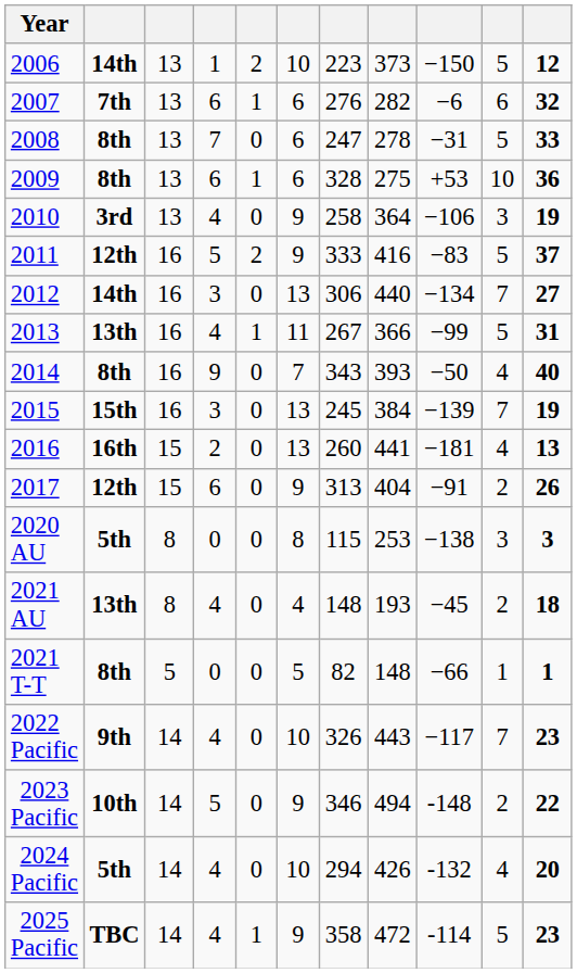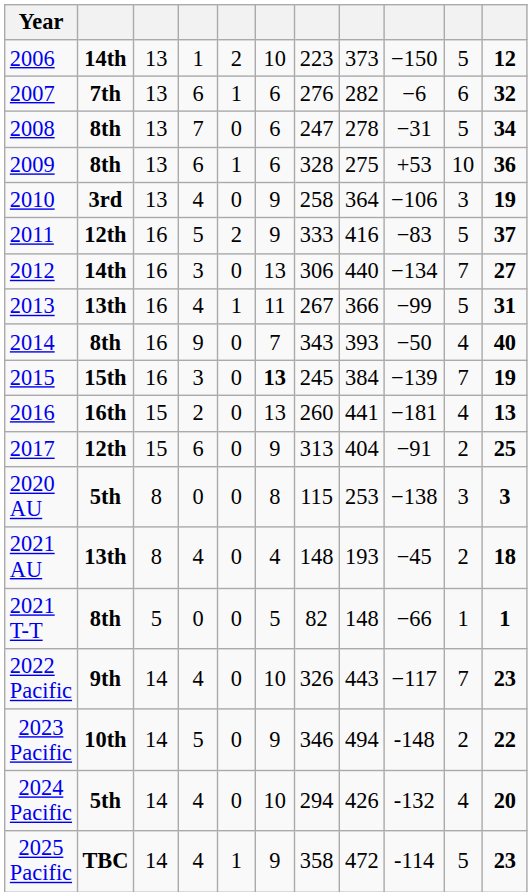 <table class="wikitable" style="text-align:center;">
 <tr>
 <th style="width:35px;">Year</th>
 <th style="width:30px;"></th>
 <th style="width:25px;"></th>
 <th style="width:20px;"></th>
 <th style="width:20px;"></th>
 <th style="width:20px;"></th>
 <th style="width:25px;"></th>
 <th style="width:25px;"></th>
 <th style="width:35px;"></th>
 <th style="width:20px;"></th>
 <th style="width:25px;"><br></th>
 </tr>
 <tr>
 <td align = left><a href='#'>2006</a></td>
 <td><strong>14th</strong></td>
 <td>13</td>
 <td>1</td>
 <td>2</td>
 <td>10</td>
 <td>223</td>
 <td>373</td>
 <td>−150</td>
 <td>5</td>
 <td><strong>12</strong></td>
 </tr>
 <tr>
 <td align = left><a href='#'>2007</a></td>
 <td><strong>7th</strong></td>
 <td>13</td>
 <td>6</td>
 <td>1</td>
 <td>6</td>
 <td>276</td>
 <td>282</td>
 <td>−6</td>
 <td>6</td>
 <td><strong>32</strong></td>
 </tr>
 <tr>
 <td align = left><a href='#'>2008</a></td>
 <td><strong>8th</strong></td>
 <td>13</td>
 <td>7</td>
 <td>0</td>
 <td>6</td>
 <td>247</td>
 <td>278</td>
 <td>−31</td>
 <td>5</td>
-<td><strong>33</strong></td>
+<td><strong>34</strong></td>
 </tr>
 <tr>
 <td align = left><a href='#'>2009</a></td>
 <td><strong>8th</strong></td>
 <td>13</td>
 <td>6</td>
 <td>1</td>
 <td>6</td>
 <td>328</td>
 <td>275</td>
 <td>+53</td>
 <td>10</td>
 <td><strong>36</strong></td>
 </tr>
 <tr>
 <td align = left><a href='#'>2010</a></td>
 <td><strong>3rd</strong></td>
 <td>13</td>
 <td>4</td>
 <td>0</td>
 <td>9</td>
 <td>258</td>
 <td>364</td>
 <td>−106</td>
 <td>3</td>
 <td><strong>19</strong></td>
 </tr>
 <tr>
 <td align = left><a href='#'>2011</a></td>
 <td><strong>12th</strong></td>
 <td>16</td>
 <td>5</td>
 <td>2</td>
 <td>9</td>
 <td>333</td>
 <td>416</td>
 <td>−83</td>
 <td>5</td>
 <td><strong>37</strong></td>
 </tr>
 <tr>
 <td align = left><a href='#'>2012</a></td>
 <td><strong>14th</strong></td>
 <td>16</td>
 <td>3</td>
 <td>0</td>
 <td>13</td>
 <td>306</td>
 <td>440</td>
 <td>−134</td>
 <td>7</td>
 <td><strong>27</strong></td>
 </tr>
 <tr>
 <td align = left><a href='#'>2013</a></td>
 <td><strong>13th</strong></td>
 <td>16</td>
 <td>4</td>
 <td>1</td>
 <td>11</td>
 <td>267</td>
 <td>366</td>
 <td>−99</td>
 <td>5</td>
 <td><strong>31</strong></td>
 </tr>
 <tr>
 <td align = left><a href='#'>2014</a></td>
 <td><strong>8th</strong></td>
 <td>16</td>
 <td>9</td>
 <td>0</td>
 <td>7</td>
 <td>343</td>
 <td>393</td>
 <td>−50</td>
 <td>4</td>
 <td><strong>40</strong></td>
 </tr>
 <tr>
 <td align = left><a href='#'>2015</a></td>
 <td><strong>15th</strong></td>
 <td>16</td>
 <td>3</td>
 <td>0</td>
-<td>13</td>
+<td><strong>13</strong></td>
 <td>245</td>
 <td>384</td>
 <td>−139</td>
 <td>7</td>
 <td><strong>19</strong></td>
 </tr>
 <tr>
 <td align = left><a href='#'>2016</a></td>
 <td><strong>16th</strong></td>
 <td>15</td>
 <td>2</td>
 <td>0</td>
 <td>13</td>
 <td>260</td>
 <td>441</td>
 <td>−181</td>
 <td>4</td>
 <td><strong>13</strong></td>
 </tr>
 <tr>
 <td align = left><a href='#'>2017</a></td>
 <td><strong>12th</strong></td>
 <td>15</td>
 <td>6</td>
 <td>0</td>
 <td>9</td>
 <td>313</td>
 <td>404</td>
 <td>−91</td>
 <td>2</td>
-<td><strong>26</strong></td>
+<td><strong>25</strong></td>
 </tr>
 <tr>
 <td align = left><a href='#'>2020 AU</a></td>
 <td><strong>5th</strong></td>
 <td>8</td>
 <td>0</td>
 <td>0</td>
 <td>8</td>
 <td>115</td>
 <td>253</td>
 <td>−138</td>
 <td>3</td>
 <td><strong>3</strong></td>
 </tr>
 <tr>
 <td align = left><a href='#'>2021 AU</a></td>
 <td><strong>13th</strong></td>
 <td>8</td>
 <td>4</td>
 <td>0</td>
 <td>4</td>
 <td>148</td>
 <td>193</td>
 <td>−45</td>
 <td>2</td>
 <td><strong>18</strong></td>
 </tr>
 <tr>
 <td align = left><a href='#'>2021 T-T</a></td>
 <td><strong>8th</strong></td>
 <td>5</td>
 <td>0</td>
 <td>0</td>
 <td>5</td>
 <td>82</td>
 <td>148</td>
 <td>−66</td>
 <td>1</td>
 <td><strong>1</strong></td>
 </tr>
 <tr>
 <td align = left><a href='#'>2022 Pacific</a></td>
 <td><strong>9th</strong></td>
 <td>14</td>
 <td>4</td>
 <td>0</td>
 <td>10</td>
 <td>326</td>
 <td>443</td>
 <td>−117</td>
 <td>7</td>
 <td><strong>23</strong></td>
 </tr>
 <tr>
 <td><a href='#'>2023 Pacific</a></td>
 <td><strong>10th</strong></td>
 <td>14</td>
 <td>5</td>
 <td>0</td>
 <td>9</td>
 <td>346</td>
 <td>494</td>
 <td>-148</td>
 <td>2</td>
 <td><strong>22</strong></td>
 </tr>
 <tr>
 <td><a href='#'>2024 Pacific</a></td>
 <td><strong>5th</strong></td>
 <td>14</td>
 <td>4</td>
 <td>0</td>
 <td>10</td>
 <td>294</td>
 <td>426</td>
 <td>-132</td>
 <td>4</td>
 <td><strong>20</strong></td>
 </tr>
 <tr>
 <td><a href='#'>2025 Pacific</a></td>
 <td><strong>TBC</strong></td>
 <td>14</td>
 <td>4</td>
 <td>1</td>
 <td>9</td>
 <td>358</td>
 <td>472</td>
 <td>-114</td>
 <td>5</td>
 <td><strong>23</strong></td>
 </tr>
 </table>
